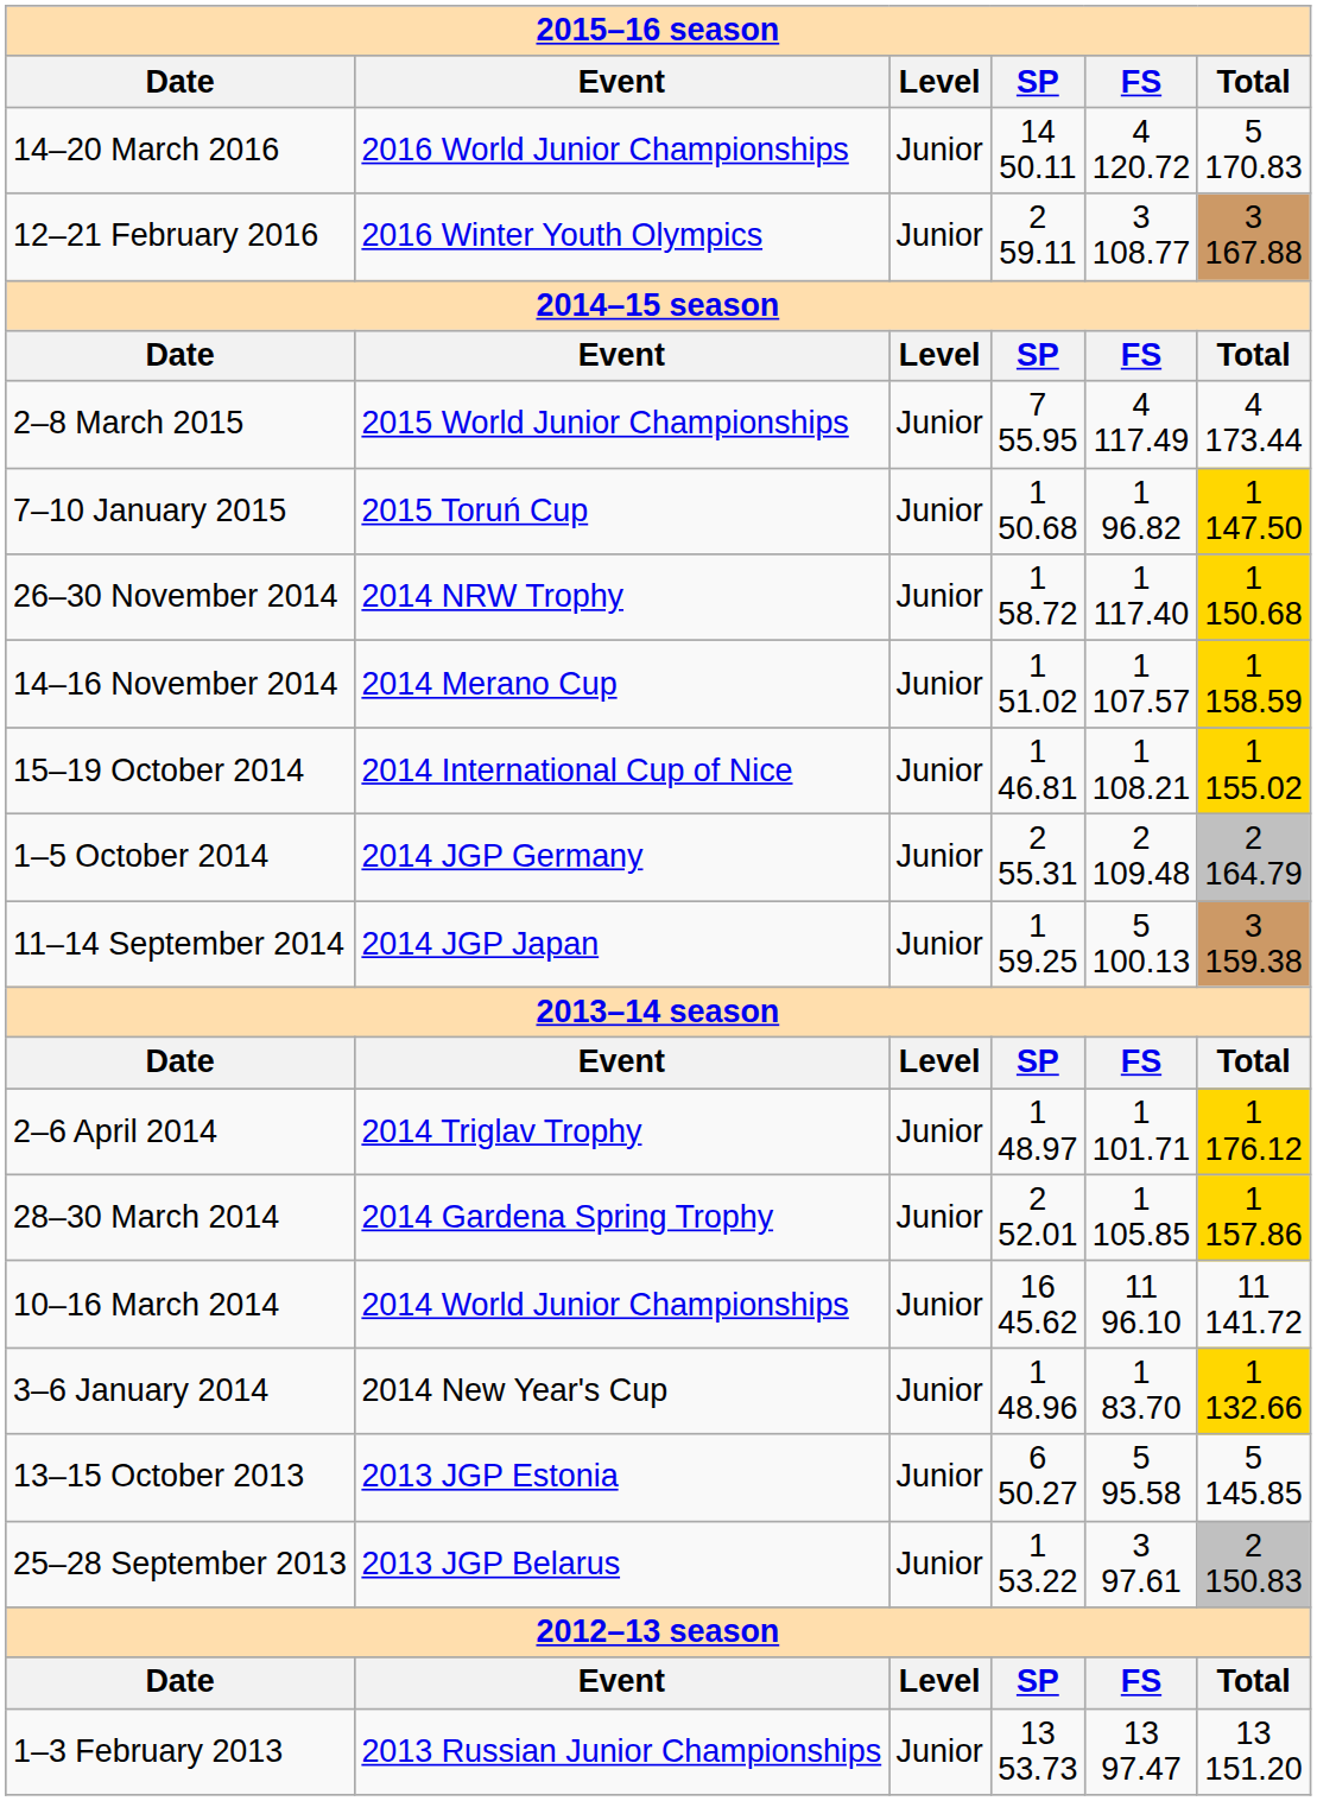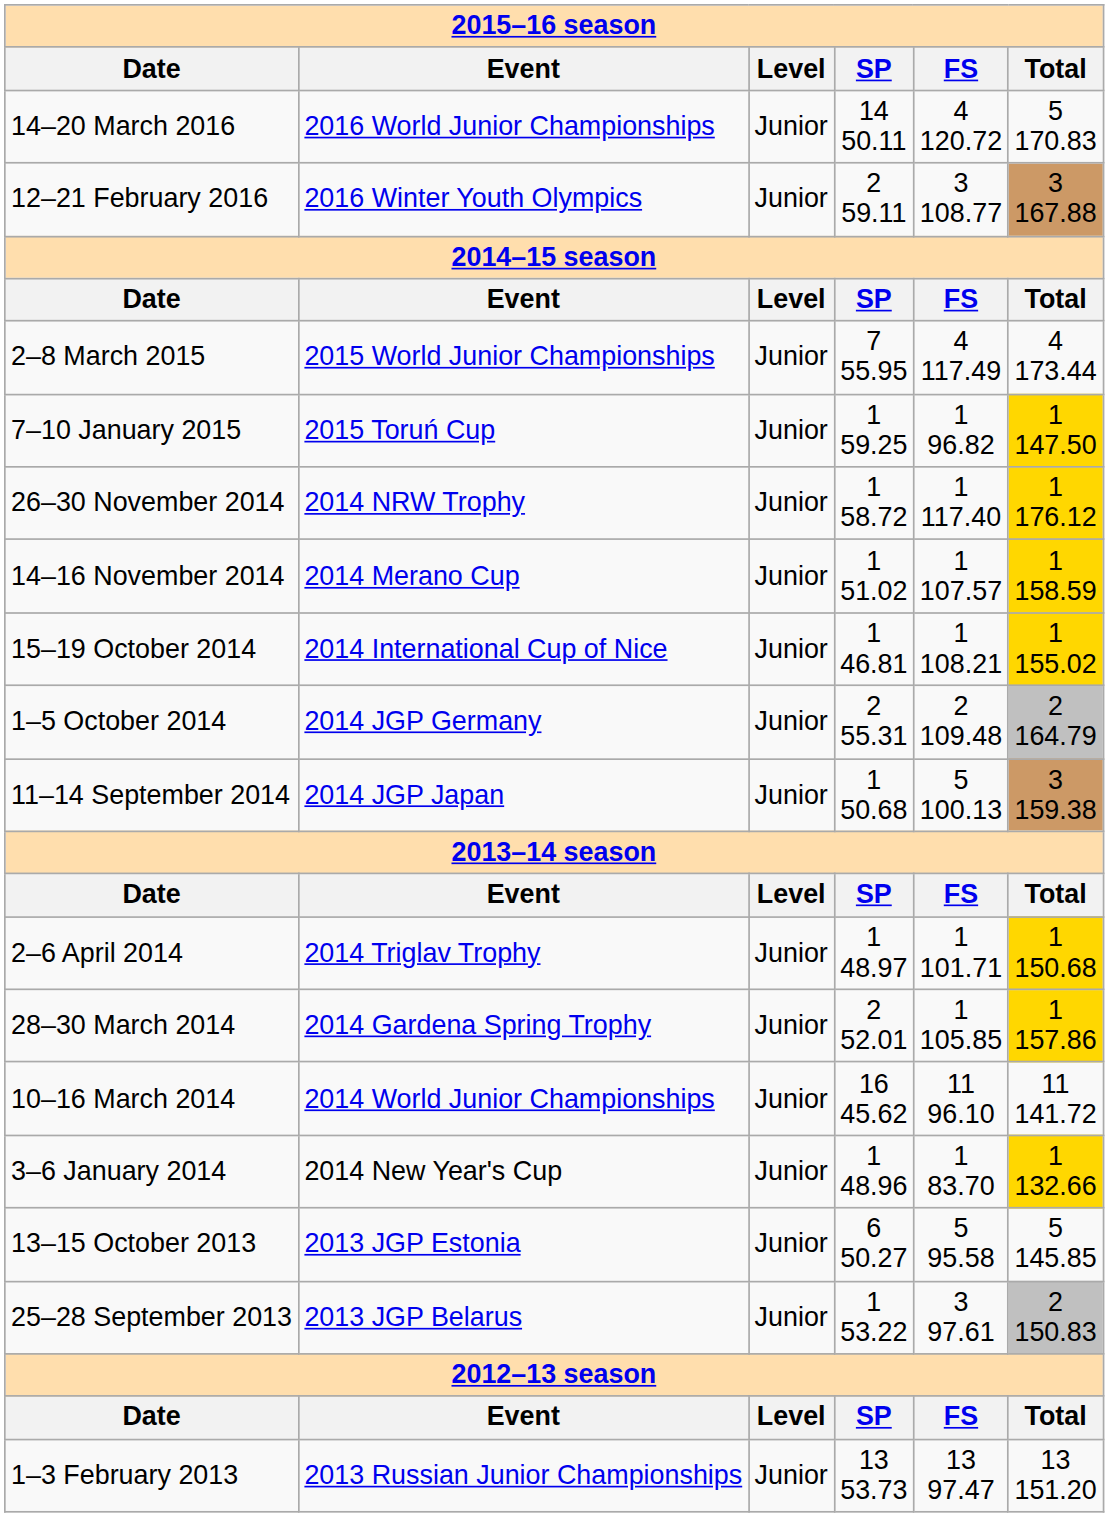 <table class="wikitable">
 <tr>
 <th colspan="6" style="background-color: #ffdead;" align="center"><a href='#'>2015–16 season</a></th>
 </tr>
 <tr>
 <th>Date</th>
 <th>Event</th>
 <th>Level</th>
 <th><a href='#'>SP</a></th>
 <th><a href='#'>FS</a></th>
 <th>Total</th>
 </tr>
 <tr>
 <td>14–20 March 2016</td>
 <td><a href='#'>2016 World Junior Championships</a></td>
 <td>Junior</td>
 <td align=center>14 <br> 50.11</td>
 <td align=center>4 <br> 120.72</td>
 <td align=center>5 <br> 170.83</td>
 </tr>
 <tr>
 <td>12–21 February 2016</td>
 <td><a href='#'>2016 Winter Youth Olympics</a></td>
 <td>Junior</td>
 <td align=center>2 <br> 59.11</td>
 <td align=center>3 <br> 108.77</td>
 <td align=center bgcolor=cc9966>3 <br> 167.88</td>
 </tr>
 <tr>
 <th colspan="6" style="background-color: #ffdead;" align="center"><a href='#'>2014–15 season</a></th>
 </tr>
 <tr>
 <th>Date</th>
 <th>Event</th>
 <th>Level</th>
 <th><a href='#'>SP</a></th>
 <th><a href='#'>FS</a></th>
 <th>Total</th>
 </tr>
 <tr>
 <td>2–8 March 2015</td>
 <td><a href='#'>2015 World Junior Championships</a></td>
 <td>Junior</td>
 <td align=center>7 <br> 55.95</td>
 <td align=center>4 <br> 117.49</td>
 <td align=center>4 <br> 173.44</td>
 </tr>
 <tr>
 <td>7–10 January 2015</td>
 <td><a href='#'>2015 Toruń Cup</a></td>
 <td>Junior</td>
-<td align=center>1 <br> 50.68</td>
+<td align=center>1 <br> 59.25</td>
 <td align=center>1 <br> 96.82</td>
 <td align=center bgcolor=gold>1 <br> 147.50</td>
 </tr>
 <tr>
 <td>26–30 November 2014</td>
 <td><a href='#'>2014 NRW Trophy</a></td>
 <td>Junior</td>
 <td align=center>1 <br> 58.72</td>
 <td align=center>1 <br> 117.40</td>
-<td align=center bgcolor=gold>1 <br> 150.68</td>
+<td align=center bgcolor=gold>1 <br> 176.12</td>
 </tr>
 <tr>
 <td>14–16 November 2014</td>
 <td><a href='#'>2014 Merano Cup</a></td>
 <td>Junior</td>
 <td align=center>1 <br> 51.02</td>
 <td align=center>1 <br> 107.57</td>
 <td align=center bgcolor=gold>1 <br> 158.59</td>
 </tr>
 <tr>
 <td>15–19 October 2014</td>
 <td><a href='#'>2014 International Cup of Nice</a></td>
 <td>Junior</td>
 <td align=center>1 <br> 46.81</td>
 <td align=center>1 <br> 108.21</td>
 <td align=center bgcolor=gold>1 <br> 155.02</td>
 </tr>
 <tr>
 <td>1–5 October 2014</td>
 <td><a href='#'>2014 JGP Germany</a></td>
 <td>Junior</td>
 <td align=center>2 <br> 55.31</td>
 <td align=center>2 <br> 109.48</td>
 <td align=center bgcolor=silver>2 <br> 164.79</td>
 </tr>
 <tr>
 <td>11–14 September 2014</td>
 <td><a href='#'>2014 JGP Japan</a></td>
 <td>Junior</td>
-<td align=center>1 <br> 59.25</td>
+<td align=center>1 <br> 50.68</td>
 <td align=center>5 <br> 100.13</td>
 <td align=center bgcolor=cc9966>3 <br> 159.38</td>
 </tr>
 <tr>
 <th colspan="6" style="background-color: #ffdead;" align="center"><a href='#'>2013–14 season</a></th>
 </tr>
 <tr>
 <th>Date</th>
 <th>Event</th>
 <th>Level</th>
 <th><a href='#'>SP</a></th>
 <th><a href='#'>FS</a></th>
 <th>Total</th>
 </tr>
 <tr>
 <td>2–6 April 2014</td>
 <td><a href='#'>2014 Triglav Trophy</a></td>
 <td>Junior</td>
 <td align=center>1 <br> 48.97</td>
 <td align=center>1 <br> 101.71</td>
-<td align=center bgcolor=gold>1 <br> 176.12</td>
+<td align=center bgcolor=gold>1 <br> 150.68</td>
 </tr>
 <tr>
 <td>28–30 March 2014</td>
 <td><a href='#'>2014 Gardena Spring Trophy</a></td>
 <td>Junior</td>
 <td align=center>2 <br> 52.01</td>
 <td align=center>1 <br> 105.85</td>
 <td align=center bgcolor=gold>1 <br> 157.86</td>
 </tr>
 <tr>
 <td>10–16 March 2014</td>
 <td><a href='#'>2014 World Junior Championships</a></td>
 <td>Junior</td>
 <td align=center>16 <br> 45.62</td>
 <td align=center>11 <br> 96.10</td>
 <td align=center>11 <br> 141.72</td>
 </tr>
 <tr>
 <td>3–6 January 2014</td>
 <td>2014 New Year's Cup</td>
 <td>Junior</td>
 <td align=center>1 <br> 48.96</td>
 <td align=center>1 <br> 83.70</td>
 <td align=center bgcolor=gold>1 <br> 132.66</td>
 </tr>
 <tr>
 <td>13–15 October 2013</td>
 <td><a href='#'>2013 JGP Estonia</a></td>
 <td>Junior</td>
 <td align=center>6 <br> 50.27</td>
 <td align=center>5 <br> 95.58</td>
 <td align=center>5 <br> 145.85</td>
 </tr>
 <tr>
 <td>25–28 September 2013</td>
 <td><a href='#'>2013 JGP Belarus</a></td>
 <td>Junior</td>
 <td align=center>1 <br> 53.22</td>
 <td align=center>3 <br> 97.61</td>
 <td align=center bgcolor=silver>2 <br> 150.83</td>
 </tr>
 <tr>
 <th colspan="6" style="background-color: #ffdead;" align="center"><a href='#'>2012–13 season</a></th>
 </tr>
 <tr>
 <th>Date</th>
 <th>Event</th>
 <th>Level</th>
 <th><a href='#'>SP</a></th>
 <th><a href='#'>FS</a></th>
 <th>Total</th>
 </tr>
 <tr>
 <td>1–3 February 2013</td>
 <td><a href='#'>2013 Russian Junior Championships</a></td>
 <td>Junior</td>
 <td align=center>13 <br> 53.73</td>
 <td align=center>13 <br> 97.47</td>
 <td align=center>13 <br> 151.20</td>
 </tr>
 </table>
